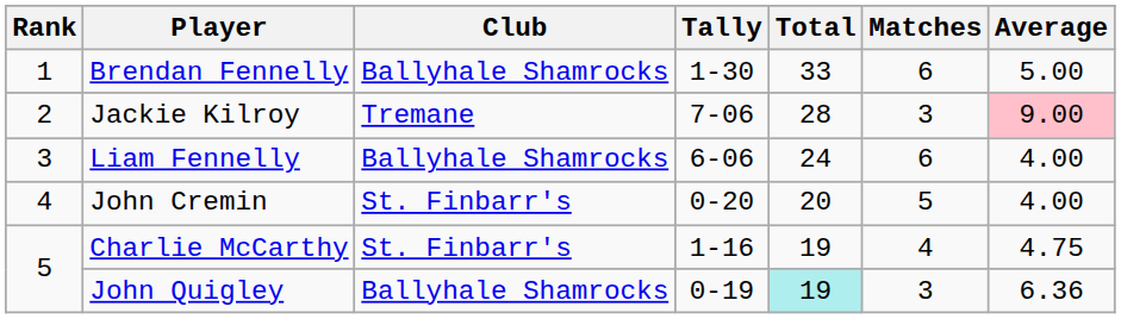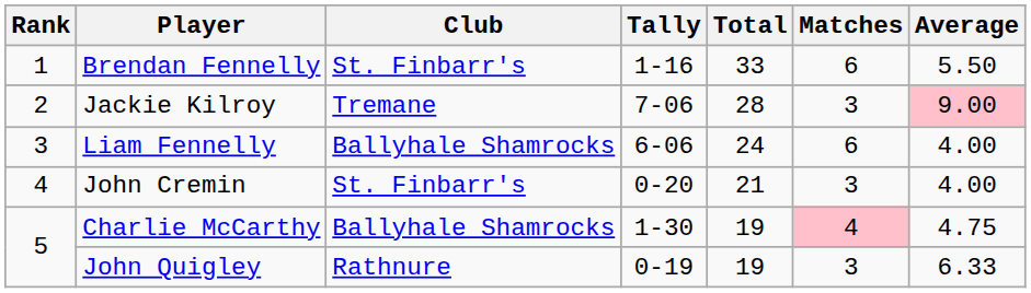 <table class="wikitable">
 <tr>
 <th>Rank</th>
 <th>Player</th>
 <th>Club</th>
 <th>Tally</th>
 <th>Total</th>
 <th>Matches</th>
 <th>Average</th>
 </tr>
 <tr>
 <td rowspan="1" style="text-align:center;">1</td>
 <td><a href='#'>Brendan Fennelly</a></td>
-<td><a href='#'>Ballyhale Shamrocks</a></td>
-<td align=center>1-30</td>
+<td><a href='#'>St. Finbarr's</a></td>
+<td align=center>1-16</td>
 <td align=center>33</td>
 <td align=center>6</td>
-<td align=center>5.00</td>
+<td align=center>5.50</td>
 </tr>
 <tr>
 <td rowspan="1" style="text-align:center;">2</td>
 <td>Jackie Kilroy</td>
 <td><a href='#'>Tremane</a></td>
 <td align=center>7-06</td>
 <td align=center>28</td>
 <td align=center>3</td>
 <td align=center style="background: pink;">9.00</td>
 </tr>
 <tr>
 <td rowspan="1" style="text-align:center;">3</td>
 <td><a href='#'>Liam Fennelly</a></td>
 <td><a href='#'>Ballyhale Shamrocks</a></td>
 <td align=center>6-06</td>
 <td align=center>24</td>
 <td align=center>6</td>
 <td align=center>4.00</td>
 </tr>
 <tr>
 <td rowspan="1" style="text-align:center;">4</td>
 <td>John Cremin</td>
 <td><a href='#'>St. Finbarr's</a></td>
 <td align=center>0-20</td>
-<td align=center>20</td>
-<td align=center>5</td>
+<td align=center>21</td>
+<td align=center>3</td>
 <td align=center>4.00</td>
 </tr>
 <tr>
 <td rowspan="2" style="text-align:center;">5</td>
 <td><a href='#'>Charlie McCarthy</a></td>
-<td><a href='#'>St. Finbarr's</a></td>
-<td align=center>1-16</td>
+<td><a href='#'>Ballyhale Shamrocks</a></td>
+<td align=center>1-30</td>
 <td align=center>19</td>
-<td align=center>4</td>
+<td align=center style="background: pink;">4</td>
 <td align=center>4.75</td>
 </tr>
 <tr>
 <td><a href='#'>John Quigley</a></td>
-<td><a href='#'>Ballyhale Shamrocks</a></td>
+<td><a href='#'>Rathnure</a></td>
 <td align=center>0-19</td>
-<td align=center style="background: paleturquoise;">19</td>
+<td align=center>19</td>
 <td align=center>3</td>
-<td align=center>6.36</td>
+<td align=center>6.33</td>
 </tr>
 </table>
